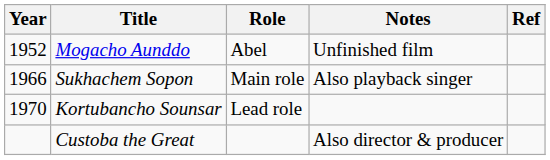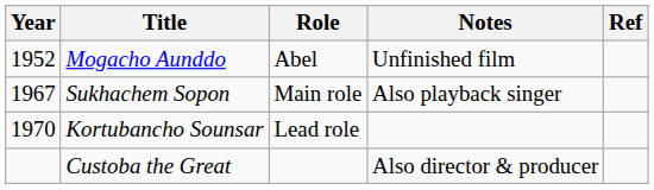 <table class="wikitable sortable">
 <tr>
 <th>Year</th>
 <th>Title</th>
 <th>Role</th>
 <th>Notes</th>
 <th>Ref</th>
 </tr>
 <tr>
 <td>1952</td>
 <td><em><a href='#'>Mogacho Aunddo</a></em></td>
 <td>Abel</td>
 <td>Unfinished film</td>
 <td></td>
 </tr>
 <tr>
-<td>1966</td>
+<td>1967</td>
 <td><em>Sukhachem Sopon</em></td>
 <td>Main role</td>
 <td>Also playback singer</td>
 <td></td>
 </tr>
 <tr>
 <td>1970</td>
 <td><em>Kortubancho Sounsar</em></td>
 <td>Lead role</td>
 <td></td>
 <td></td>
 </tr>
 <tr>
 <td></td>
 <td><em>Custoba the Great</em></td>
 <td></td>
 <td>Also director & producer</td>
 <td></td>
 </tr>
 </table>
